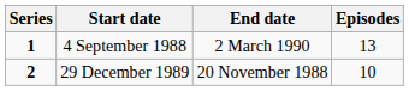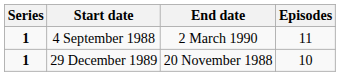 <table class="wikitable" style="text-align:center;">
 <tr>
 <th>Series</th>
 <th>Start date</th>
 <th>End date</th>
 <th>Episodes</th>
 </tr>
 <tr>
 <td><strong>1</strong></td>
 <td>4 September 1988</td>
 <td>2 March 1990</td>
-<td>13</td>
+<td>11</td>
 </tr>
 <tr>
-<td><strong>2</strong></td>
+<td><strong>1</strong></td>
 <td>29 December 1989</td>
 <td>20 November 1988</td>
 <td>10</td>
 </tr>
 </table>
